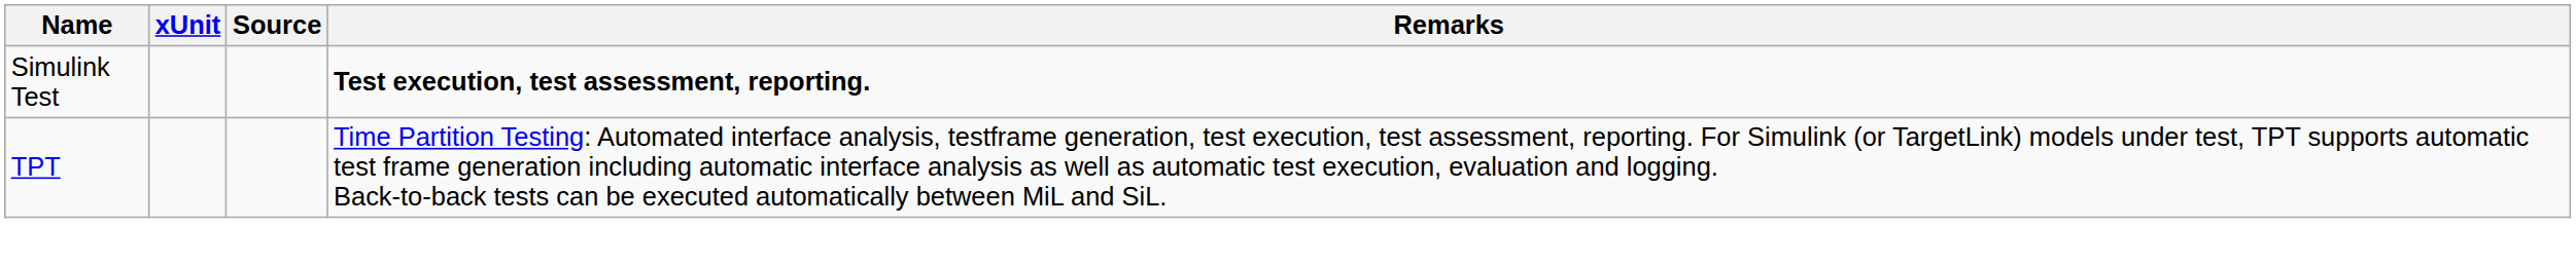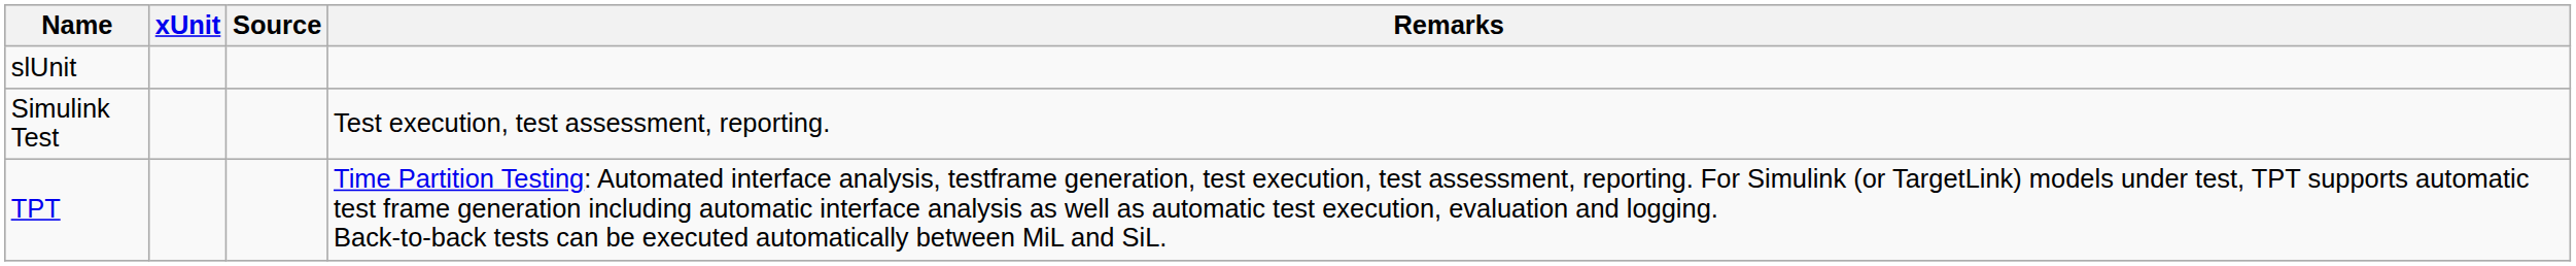 <table class="wikitable sortable">
 <tr>
 <th>Name</th>
 <th><a href='#'>xUnit</a></th>
 <th>Source</th>
 <th>Remarks</th>
 </tr>
 <tr>
+<td>slUnit</td>
+<td></td>
+<td></td>
+<td></td>
+</tr>
+<tr>
 <td>Simulink Test</td>
 <td></td>
 <td></td>
-<td><strong>Test execution, test assessment, reporting.</strong></td>
+<td>Test execution, test assessment, reporting.</td>
 </tr>
 <tr>
 <td><a href='#'>TPT</a></td>
 <td></td>
 <td></td>
 <td><a href='#'>Time Partition Testing</a>: Automated interface analysis, testframe generation, test execution, test assessment, reporting. For Simulink (or TargetLink) models under test, TPT supports automatic test frame generation including automatic interface analysis as well as automatic test execution, evaluation and logging.<br>Back-to-back tests can be executed automatically between MiL and SiL.</td>
 </tr>
 </table>
